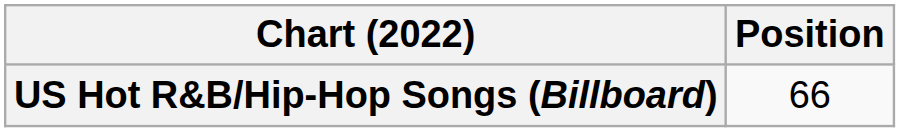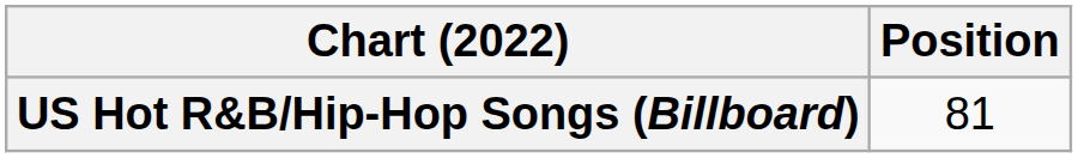 <table class="wikitable plainrowheaders" style="text-align:center">
 <tr>
 <th scope="col">Chart (2022)</th>
 <th scope="col">Position</th>
 </tr>
 <tr>
 <th scope="row">US Hot R&B/Hip-Hop Songs (<em>Billboard</em>)</th>
-<td>66</td>
+<td>81</td>
 </tr>
 </table>
